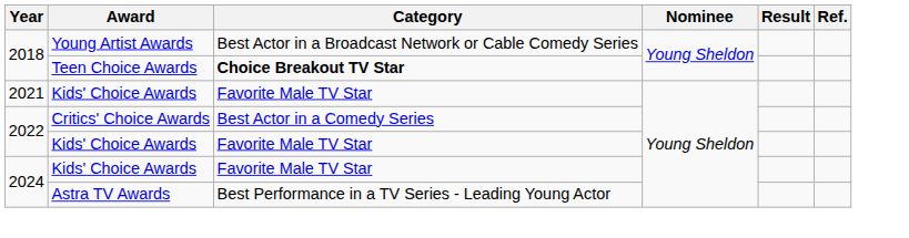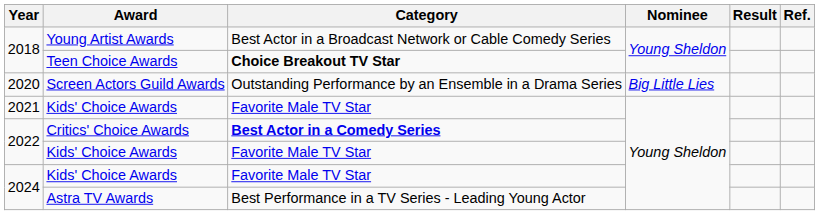 <table class="wikitable">
 <tr>
 <th>Year</th>
 <th>Award</th>
 <th>Category</th>
 <th>Nominee</th>
 <th>Result</th>
 <th>Ref.</th>
 </tr>
 <tr>
 <td rowspan="2">2018</td>
 <td><a href='#'>Young Artist Awards</a></td>
 <td>Best Actor in a Broadcast Network or Cable Comedy Series</td>
 <td rowspan="2"><em><a href='#'>Young Sheldon</a></em></td>
 <td></td>
 <td align="center"></td>
 </tr>
 <tr>
 <td><a href='#'>Teen Choice Awards</a></td>
 <td><strong>Choice Breakout TV Star</strong></td>
 <td></td>
 <td align="center"></td>
 </tr>
 <tr>
+<td>2020</td>
+<td><a href='#'>Screen Actors Guild Awards</a></td>
+<td>Outstanding Performance by an Ensemble in a Drama Series</td>
+<td><em><a href='#'>Big Little Lies</a></em></td>
+<td></td>
+<td align="center"></td>
+</tr>
+<tr>
 <td>2021</td>
 <td><a href='#'>Kids' Choice Awards</a></td>
 <td><a href='#'>Favorite Male TV Star</a></td>
 <td rowspan="5"><em>Young Sheldon</em></td>
 <td></td>
 <td align="center"></td>
 </tr>
 <tr>
 <td rowspan="2">2022</td>
 <td><a href='#'>Critics' Choice Awards</a></td>
-<td><a href='#'>Best Actor in a Comedy Series</a></td>
+<td><strong><a href='#'>Best Actor in a Comedy Series</a></strong></td>
 <td></td>
 <td align="center"></td>
 </tr>
 <tr>
 <td><a href='#'>Kids' Choice Awards</a></td>
 <td><a href='#'>Favorite Male TV Star</a></td>
 <td></td>
 <td align="center"></td>
 </tr>
 <tr>
 <td rowspan="2">2024</td>
 <td><a href='#'>Kids' Choice Awards</a></td>
 <td><a href='#'>Favorite Male TV Star</a></td>
 <td></td>
 <td align="center"></td>
 </tr>
 <tr>
 <td><a href='#'>Astra TV Awards</a></td>
 <td>Best Performance in a TV Series - Leading Young Actor</td>
 <td></td>
 <td align="center"></td>
 </tr>
 </table>
